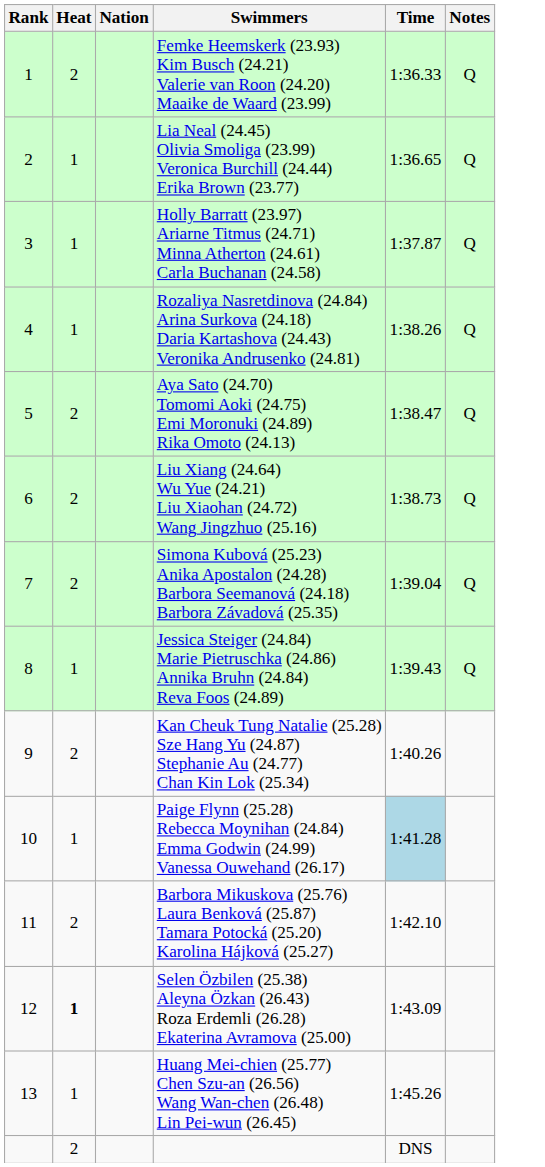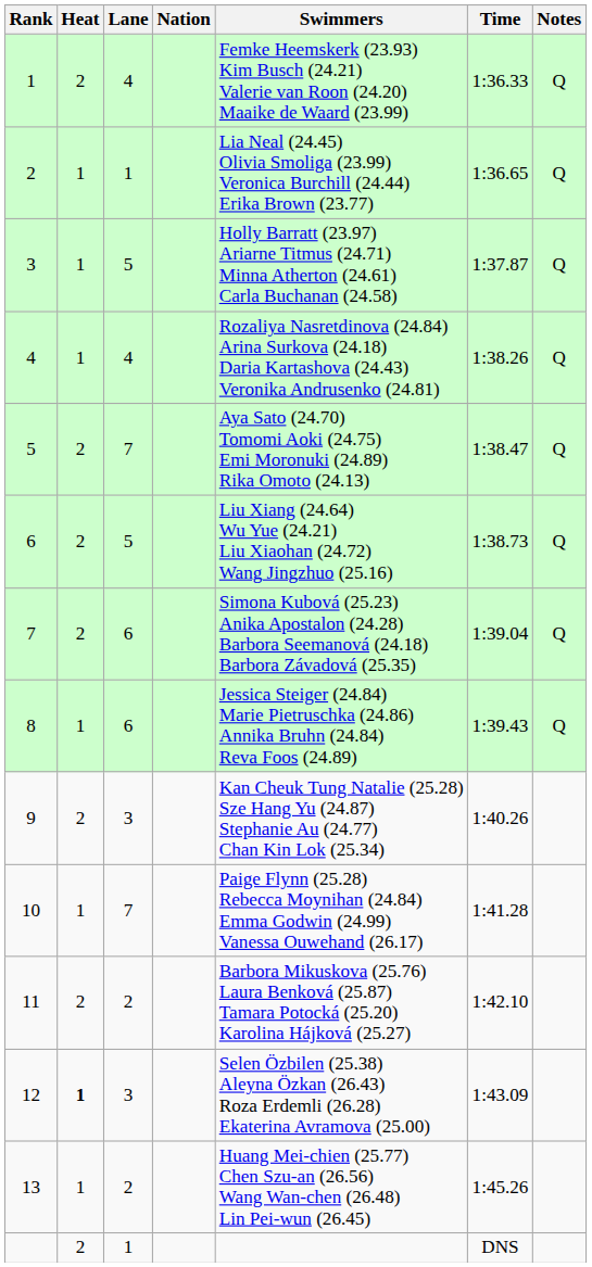 <table class="wikitable sortable" style="text-align:center">
 <tr>
 <th>Rank</th>
 <th>Heat</th>
+<th>Lane</th>
 <th>Nation</th>
 <th>Swimmers</th>
 <th>Time</th>
 <th>Notes</th>
 </tr>
 <tr bgcolor=ccffcc>
 <td>1</td>
 <td>2</td>
+<td>4</td>
 <td align=left></td>
 <td align=left><a href='#'>Femke Heemskerk</a> (23.93)<br><a href='#'>Kim Busch</a> (24.21)<br><a href='#'>Valerie van Roon</a> (24.20)<br><a href='#'>Maaike de Waard</a> (23.99)</td>
 <td>1:36.33</td>
 <td>Q</td>
 </tr>
 <tr bgcolor=ccffcc>
 <td>2</td>
+<td>1</td>
 <td>1</td>
 <td align=left></td>
 <td align=left><a href='#'>Lia Neal</a> (24.45)<br><a href='#'>Olivia Smoliga</a> (23.99)<br><a href='#'>Veronica Burchill</a> (24.44)<br><a href='#'>Erika Brown</a> (23.77)</td>
 <td>1:36.65</td>
 <td>Q</td>
 </tr>
 <tr bgcolor=ccffcc>
 <td>3</td>
 <td>1</td>
+<td>5</td>
 <td align=left></td>
 <td align=left><a href='#'>Holly Barratt</a> (23.97)<br><a href='#'>Ariarne Titmus</a> (24.71)<br><a href='#'>Minna Atherton</a> (24.61)<br><a href='#'>Carla Buchanan</a> (24.58)</td>
 <td>1:37.87</td>
 <td>Q</td>
 </tr>
 <tr bgcolor=ccffcc>
 <td>4</td>
 <td>1</td>
+<td>4</td>
 <td align=left></td>
 <td align=left><a href='#'>Rozaliya Nasretdinova</a> (24.84)<br><a href='#'>Arina Surkova</a> (24.18)<br><a href='#'>Daria Kartashova</a> (24.43)<br><a href='#'>Veronika Andrusenko</a> (24.81)</td>
 <td>1:38.26</td>
 <td>Q</td>
 </tr>
 <tr bgcolor=ccffcc>
 <td>5</td>
 <td>2</td>
+<td>7</td>
 <td align=left></td>
 <td align=left><a href='#'>Aya Sato</a> (24.70)<br><a href='#'>Tomomi Aoki</a> (24.75)<br><a href='#'>Emi Moronuki</a> (24.89)<br><a href='#'>Rika Omoto</a> (24.13)</td>
 <td>1:38.47</td>
 <td>Q</td>
 </tr>
 <tr bgcolor=ccffcc>
 <td>6</td>
 <td>2</td>
+<td>5</td>
 <td align=left></td>
 <td align=left><a href='#'>Liu Xiang</a> (24.64)<br><a href='#'>Wu Yue</a> (24.21)<br><a href='#'>Liu Xiaohan</a> (24.72)<br><a href='#'>Wang Jingzhuo</a> (25.16)</td>
 <td>1:38.73</td>
 <td>Q</td>
 </tr>
 <tr bgcolor=ccffcc>
 <td>7</td>
 <td>2</td>
+<td>6</td>
 <td align=left></td>
 <td align=left><a href='#'>Simona Kubová</a> (25.23)<br><a href='#'>Anika Apostalon</a> (24.28)<br><a href='#'>Barbora Seemanová</a> (24.18)<br><a href='#'>Barbora Závadová</a> (25.35)</td>
 <td>1:39.04</td>
 <td>Q</td>
 </tr>
 <tr bgcolor=ccffcc>
 <td>8</td>
 <td>1</td>
+<td>6</td>
 <td align=left></td>
 <td align=left><a href='#'>Jessica Steiger</a> (24.84)<br><a href='#'>Marie Pietruschka</a> (24.86)<br><a href='#'>Annika Bruhn</a> (24.84)<br><a href='#'>Reva Foos</a> (24.89)</td>
 <td>1:39.43</td>
 <td>Q</td>
 </tr>
 <tr>
 <td>9</td>
 <td>2</td>
+<td>3</td>
 <td align=left></td>
 <td align=left><a href='#'>Kan Cheuk Tung Natalie</a> (25.28)<br><a href='#'>Sze Hang Yu</a> (24.87)<br><a href='#'>Stephanie Au</a> (24.77)<br><a href='#'>Chan Kin Lok</a> (25.34)</td>
 <td>1:40.26</td>
 <td></td>
 </tr>
 <tr>
 <td>10</td>
 <td>1</td>
+<td>7</td>
 <td align=left></td>
 <td align=left><a href='#'>Paige Flynn</a> (25.28)<br><a href='#'>Rebecca Moynihan</a> (24.84)<br><a href='#'>Emma Godwin</a> (24.99)<br><a href='#'>Vanessa Ouwehand</a> (26.17)</td>
-<td style="background: lightblue;">1:41.28</td>
+<td>1:41.28</td>
 <td></td>
 </tr>
 <tr>
 <td>11</td>
+<td>2</td>
 <td>2</td>
 <td align=left></td>
 <td align=left><a href='#'>Barbora Mikuskova</a> (25.76)<br><a href='#'>Laura Benková</a> (25.87)<br><a href='#'>Tamara Potocká</a> (25.20)<br><a href='#'>Karolina Hájková</a> (25.27)</td>
 <td>1:42.10</td>
 <td></td>
 </tr>
 <tr>
 <td>12</td>
 <td><strong>1</strong></td>
+<td>3</td>
 <td align=left></td>
 <td align=left><a href='#'>Selen Özbilen</a> (25.38)<br><a href='#'>Aleyna Özkan</a> (26.43)<br>Roza Erdemli (26.28)<br><a href='#'>Ekaterina Avramova</a> (25.00)</td>
 <td>1:43.09</td>
 <td></td>
 </tr>
 <tr>
 <td>13</td>
 <td>1</td>
+<td>2</td>
 <td align=left></td>
 <td align=left><a href='#'>Huang Mei-chien</a> (25.77) <br><a href='#'>Chen Szu-an</a> (26.56)<br><a href='#'>Wang Wan-chen</a> (26.48)<br><a href='#'>Lin Pei-wun</a> (26.45)</td>
 <td>1:45.26</td>
 <td></td>
 </tr>
 <tr>
 <td></td>
 <td>2</td>
+<td>1</td>
 <td align=left></td>
 <td></td>
 <td>DNS</td>
 <td></td>
 </tr>
 </table>
